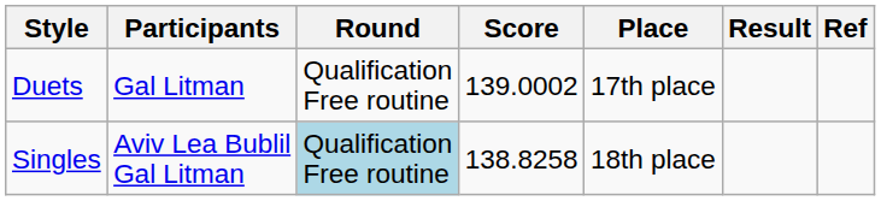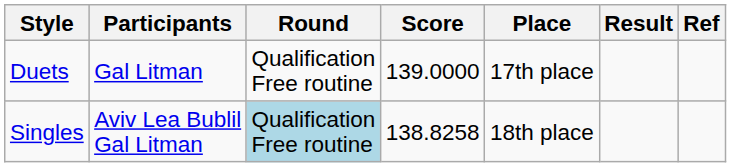 <table class="wikitable" style="font-size: 95%;">
 <tr>
 <th>Style</th>
 <th>Participants</th>
 <th>Round</th>
 <th>Score</th>
 <th>Place</th>
 <th>Result</th>
 <th>Ref</th>
 </tr>
 <tr>
 <td><a href='#'>Duets</a></td>
 <td><a href='#'>Gal Litman</a></td>
 <td>Qualification<br>Free routine</td>
-<td>139.0002</td>
+<td>139.0000</td>
 <td>17th place</td>
 <td></td>
 <td></td>
 </tr>
 <tr>
 <td><a href='#'>Singles</a></td>
 <td><a href='#'>Aviv Lea Bublil</a><br><a href='#'>Gal Litman</a></td>
 <td style="background: lightblue;">Qualification<br>Free routine</td>
 <td>138.8258</td>
 <td>18th place</td>
 <td></td>
 <td></td>
 </tr>
 </table>
